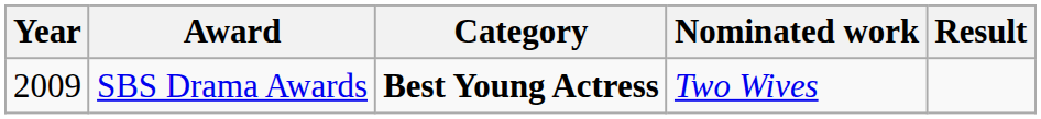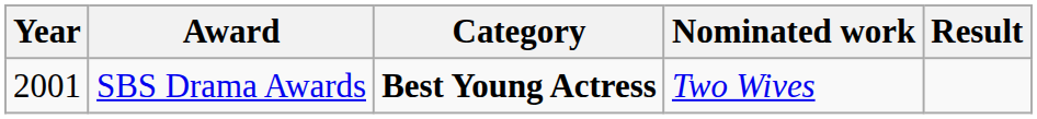 <table class="wikitable">
 <tr>
 <th>Year</th>
 <th>Award</th>
 <th>Category</th>
 <th>Nominated work</th>
 <th>Result</th>
 </tr>
 <tr>
-<td>2009</td>
+<td>2001</td>
 <td><a href='#'>SBS Drama Awards</a></td>
 <td><strong>Best Young Actress</strong></td>
 <td><em><a href='#'>Two Wives</a></em></td>
 <td></td>
 </tr>
 </table>
